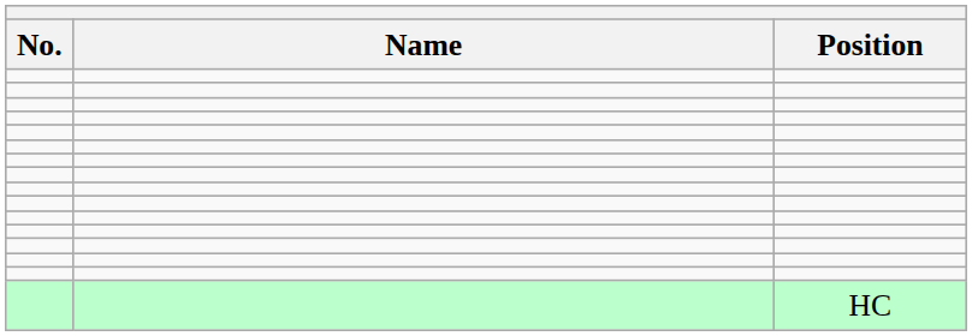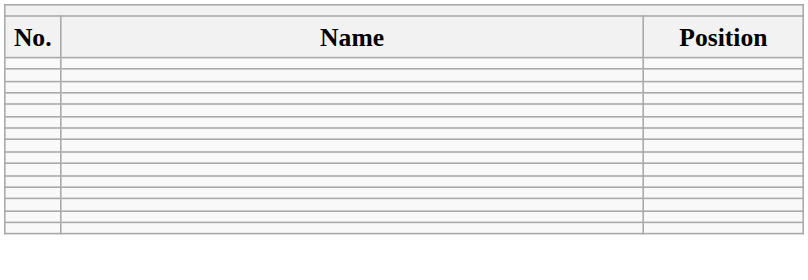 <table class="wikitable mw-collapsible mw-collapsed" style="text-align:center; width:500px; border:none">
 <tr>
 <th style="text-align:left" colspan="3"></th>
 </tr>
 <tr>
 <th style="width:7%">No.</th>
 <th>Name</th>
 <th style="width:20%">Position</th>
 </tr>
 <tr>
 <td></td>
 <td></td>
 <td></td>
 </tr>
 <tr>
 <td></td>
 <td></td>
 <td></td>
 </tr>
 <tr>
 <td></td>
 <td></td>
 <td></td>
 </tr>
 <tr>
 <td></td>
 <td></td>
 <td></td>
 </tr>
 <tr>
 <td></td>
 <td></td>
 <td></td>
 </tr>
 <tr>
 <td></td>
 <td></td>
 <td></td>
 </tr>
 <tr>
 <td></td>
 <td></td>
 <td></td>
 </tr>
 <tr>
 <td></td>
 <td></td>
 <td></td>
 </tr>
 <tr>
 <td></td>
 <td></td>
 <td></td>
 </tr>
 <tr>
 <td></td>
 <td></td>
 <td></td>
 </tr>
 <tr>
 <td></td>
 <td></td>
 <td></td>
 </tr>
 <tr>
 <td></td>
 <td></td>
 <td></td>
 </tr>
 <tr>
 <td></td>
 <td></td>
 <td></td>
 </tr>
 <tr>
 <td></td>
 <td></td>
 <td></td>
 </tr>
 <tr>
 <td></td>
 <td></td>
 <td></td>
 </tr>
-<tr bgcolor=#BBFFCC>
-<td></td>
-<td></td>
-<td>HC</td>
-</tr>
 </table>
